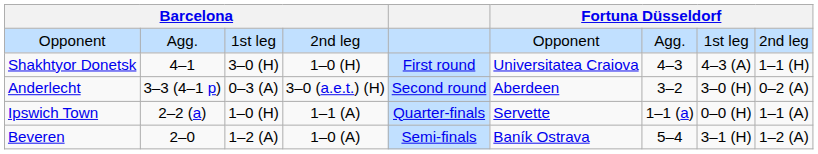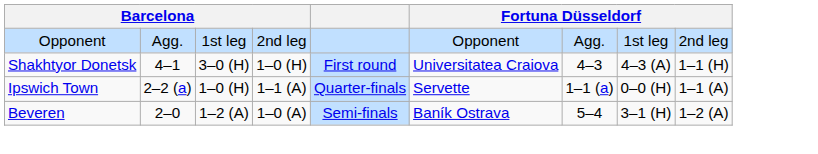 <table class="wikitable" style="text-align:center">
 <tr>
 <th colspan=4> <a href='#'>Barcelona</a></th>
 <th></th>
 <th colspan=4> <a href='#'>Fortuna Düsseldorf</a></th>
 </tr>
 <tr style="background:#c1e0ff">
 <td>Opponent</td>
 <td>Agg.</td>
 <td>1st leg</td>
 <td>2nd leg</td>
 <td></td>
 <td>Opponent</td>
 <td>Agg.</td>
 <td>1st leg</td>
 <td>2nd leg</td>
 </tr>
 <tr>
 <td align=left> <a href='#'>Shakhtyor Donetsk</a></td>
 <td>4–1</td>
 <td>3–0 (H)</td>
 <td>1–0 (H)</td>
 <td style="background:#c1e0ff;"><a href='#'>First round</a></td>
 <td align=left> <a href='#'>Universitatea Craiova</a></td>
 <td>4–3</td>
 <td>4–3 (A)</td>
 <td>1–1 (H)</td>
 </tr>
 <tr>
-<td align=left> <a href='#'>Anderlecht</a></td>
-<td>3–3 (4–1 <a href='#'>p</a>)</td>
-<td>0–3 (A)</td>
-<td>3–0 (<a href='#'>a.e.t.</a>) (H)</td>
-<td style="background:#c1e0ff;"><a href='#'>Second round</a></td>
-<td align=left> <a href='#'>Aberdeen</a></td>
-<td>3–2</td>
-<td>3–0 (H)</td>
-<td>0–2 (A)</td>
-</tr>
-<tr>
 <td align=left> <a href='#'>Ipswich Town</a></td>
 <td>2–2 (<a href='#'>a</a>)</td>
 <td>1–0 (H)</td>
 <td>1–1 (A)</td>
 <td style="background:#c1e0ff;"><a href='#'>Quarter-finals</a></td>
 <td align=left> <a href='#'>Servette</a></td>
 <td>1–1 (<a href='#'>a</a>)</td>
 <td>0–0 (H)</td>
 <td>1–1 (A)</td>
 </tr>
 <tr>
 <td align=left> <a href='#'>Beveren</a></td>
 <td>2–0</td>
 <td>1–2 (A)</td>
 <td>1–0 (A)</td>
 <td style="background:#c1e0ff;"><a href='#'>Semi-finals</a></td>
 <td align=left> <a href='#'>Baník Ostrava</a></td>
 <td>5–4</td>
 <td>3–1 (H)</td>
 <td>1–2 (A)</td>
 </tr>
 </table>
